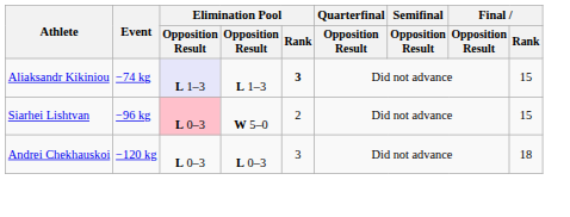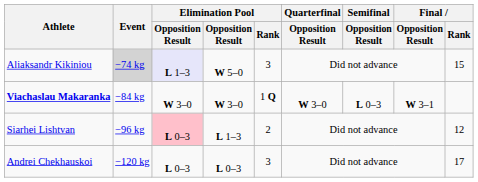 <table class="wikitable" style="font-size:90%">
 <tr>
 <th rowspan="2">Athlete</th>
 <th rowspan="2">Event</th>
 <th colspan=3>Elimination Pool</th>
 <th>Quarterfinal</th>
 <th>Semifinal</th>
 <th colspan=2>Final / </th>
 </tr>
 <tr style="font-size: 95%">
 <th>Opposition<br>Result</th>
 <th>Opposition<br>Result</th>
 <th>Rank</th>
 <th>Opposition<br>Result</th>
 <th>Opposition<br>Result</th>
 <th>Opposition<br>Result</th>
 <th>Rank</th>
 </tr>
 <tr align=center>
 <td align=left><a href='#'>Aliaksandr Kikiniou</a></td>
-<td align=left><a href='#'>−74 kg</a></td>
+<td align=left style="background: lightgrey;"><a href='#'>−74 kg</a></td>
 <td style="background: lavender;"><br><strong>L</strong> 1–3 <sup></sup></td>
-<td><br><strong>L</strong> 1–3 <sup></sup></td>
-<td><strong>3</strong></td>
+<td><br><strong>W</strong> 5–0 <sup></sup></td>
+<td>3</td>
 <td colspan=3>Did not advance</td>
 <td>15</td>
+</tr>
+<tr align=center>
+<td align=left><strong><a href='#'>Viachaslau Makaranka</a></strong></td>
+<td align=left><a href='#'>−84 kg</a></td>
+<td><br><strong>W</strong> 3–0 <sup></sup></td>
+<td><br><strong>W</strong> 3–0 <sup></sup></td>
+<td>1 <strong>Q</strong></td>
+<td><br><strong>W</strong> 3–0 <sup></sup></td>
+<td><br><strong>L</strong> 0–3 <sup></sup></td>
+<td><br><strong>W</strong> 3–1 <sup></sup></td>
+<td></td>
 </tr>
 <tr align=center>
 <td align=left><a href='#'>Siarhei Lishtvan</a></td>
 <td align=left><a href='#'>−96 kg</a></td>
 <td style="background: pink;"><br><strong>L</strong> 0–3 <sup></sup></td>
-<td><br><strong>W</strong> 5–0 <sup></sup></td>
+<td><br><strong>L</strong> 1–3 <sup></sup></td>
 <td>2</td>
 <td colspan=3>Did not advance</td>
-<td>15</td>
+<td>12</td>
 </tr>
 <tr align=center>
 <td align=left><a href='#'>Andrei Chekhauskoi</a></td>
 <td align=left><a href='#'>−120 kg</a></td>
 <td><br><strong>L</strong> 0–3 <sup></sup></td>
 <td><br><strong>L</strong> 0–3 <sup></sup></td>
 <td>3</td>
 <td colspan=3>Did not advance</td>
-<td>18</td>
+<td>17</td>
 </tr>
 </table>
